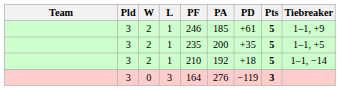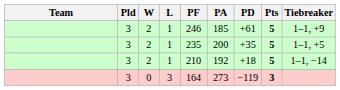 <table class="wikitable" style="text-align:center;">
 <tr>
 <th width=170>Team</th>
 <th width=25>Pld</th>
 <th width=25>W</th>
 <th width=25>L</th>
 <th width=35>PF</th>
 <th width=35>PA</th>
 <th width=35>PD</th>
 <th width=25>Pts</th>
 <th width=50>Tiebreaker</th>
 </tr>
 <tr bgcolor=ccffcc>
 <td align="left"></td>
 <td>3</td>
 <td>2</td>
 <td>1</td>
 <td>246</td>
 <td>185</td>
 <td>+61</td>
 <td><strong>5</strong></td>
 <td>1–1, +9</td>
 </tr>
 <tr bgcolor=ccffcc>
 <td align="left"></td>
 <td>3</td>
 <td>2</td>
 <td>1</td>
 <td>235</td>
 <td>200</td>
 <td>+35</td>
 <td><strong>5</strong></td>
 <td>1–1, +5</td>
 </tr>
 <tr bgcolor=ccffcc>
 <td align="left"></td>
 <td>3</td>
 <td>2</td>
 <td>1</td>
 <td>210</td>
 <td>192</td>
 <td>+18</td>
 <td><strong>5</strong></td>
 <td>1–1, −14</td>
 </tr>
 <tr bgcolor=ffcccc>
 <td align="left"></td>
 <td>3</td>
 <td>0</td>
 <td>3</td>
 <td>164</td>
-<td>276</td>
+<td>273</td>
 <td>−119</td>
 <td><strong>3</strong></td>
 <td></td>
 </tr>
 </table>
